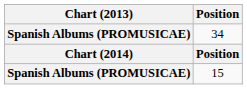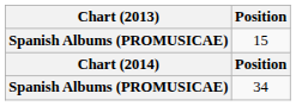 <table class="wikitable plainrowheaders" style="text-align:center">
 <tr>
 <th scope="col">Chart (2013)</th>
 <th scope="col">Position</th>
 </tr>
 <tr>
 <th scope="row">Spanish Albums (PROMUSICAE)</th>
-<td>34</td>
+<td>15</td>
 </tr>
 <tr>
 <th scope="col">Chart (2014)</th>
 <th scope="col">Position</th>
 </tr>
 <tr>
 <th scope="row">Spanish Albums (PROMUSICAE)</th>
-<td>15</td>
+<td>34</td>
 </tr>
 </table>
